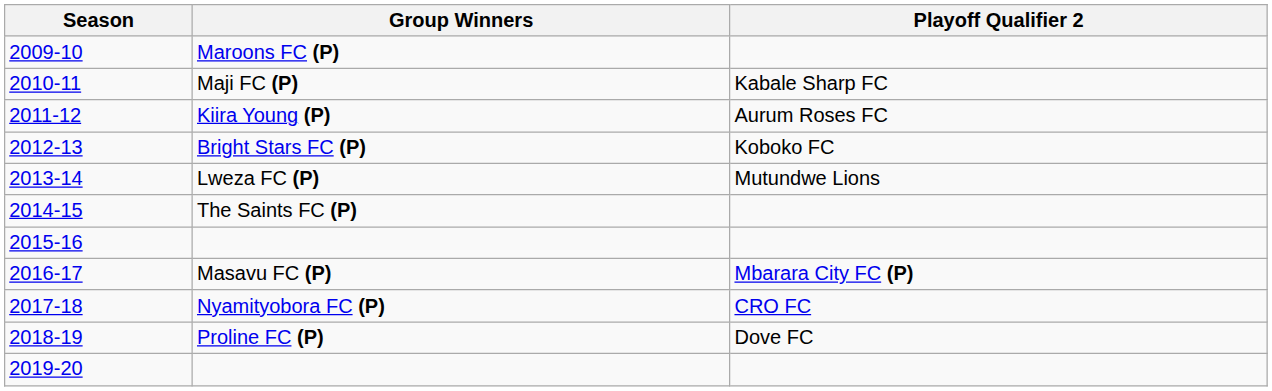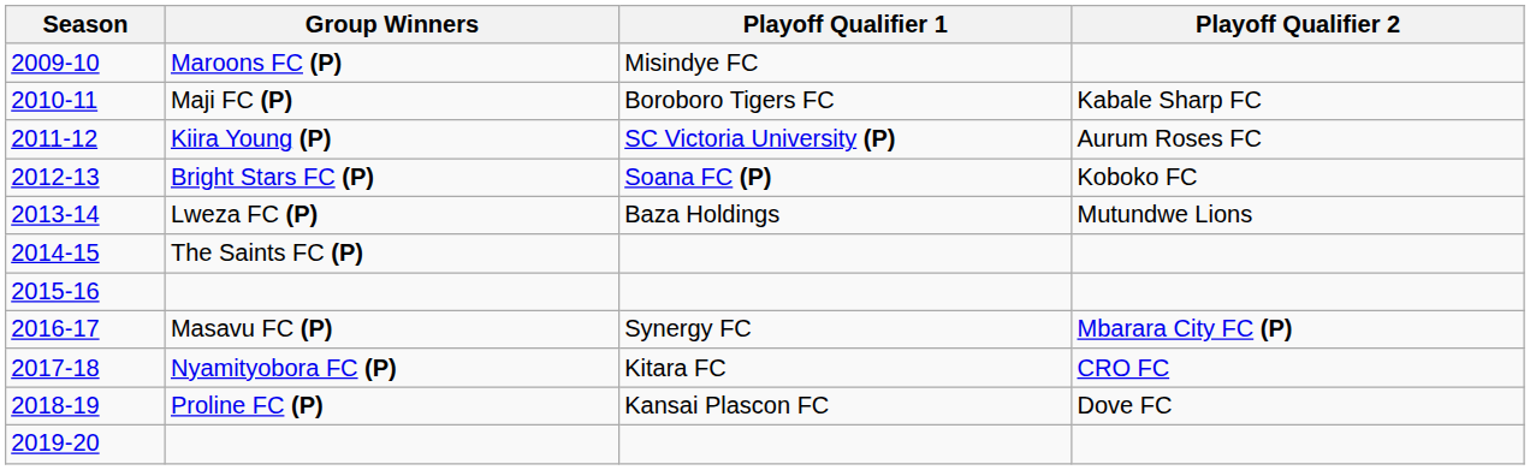 <table class="wikitable" style="width:80%; font-size:100%">
 <tr>
 <th width="100px">Season</th>
 <th width="300px">Group Winners</th>
+<th width="300px">Playoff Qualifier 1</th>
 <th width="300px">Playoff Qualifier 2</th>
 </tr>
 <tr>
 <td><a href='#'>2009-10</a></td>
 <td><a href='#'>Maroons FC</a> <strong>(P)</strong></td>
+<td>Misindye FC</td>
 <td></td>
 </tr>
 <tr>
 <td><a href='#'>2010-11</a></td>
 <td>Maji FC <strong>(P)</strong></td>
+<td>Boroboro Tigers FC</td>
 <td>Kabale Sharp FC</td>
 </tr>
 <tr>
 <td><a href='#'>2011-12</a></td>
 <td><a href='#'>Kiira Young</a>  <strong>(P)</strong></td>
+<td><a href='#'>SC Victoria University</a> <strong>(P)</strong></td>
 <td>Aurum Roses FC</td>
 </tr>
 <tr>
 <td><a href='#'>2012-13</a></td>
 <td><a href='#'>Bright Stars FC</a> <strong>(P)</strong></td>
+<td><a href='#'>Soana FC</a> <strong>(P)</strong></td>
 <td>Koboko FC</td>
 </tr>
 <tr>
 <td><a href='#'>2013-14</a></td>
 <td>Lweza FC <strong>(P)</strong></td>
+<td>Baza Holdings</td>
 <td>Mutundwe Lions</td>
 </tr>
 <tr>
 <td><a href='#'>2014-15</a></td>
 <td>The Saints FC <strong>(P)</strong></td>
 <td></td>
+<td></td>
 </tr>
 <tr>
 <td><a href='#'>2015-16</a></td>
+<td></td>
 <td></td>
 <td></td>
 </tr>
 <tr>
 <td><a href='#'>2016-17</a></td>
 <td>Masavu FC <strong>(P)</strong></td>
+<td>Synergy FC</td>
 <td><a href='#'>Mbarara City FC</a> <strong>(P)</strong></td>
 </tr>
 <tr>
 <td><a href='#'>2017-18</a></td>
 <td><a href='#'>Nyamityobora FC</a> <strong>(P)</strong></td>
+<td>Kitara FC</td>
 <td><a href='#'>CRO FC</a></td>
 </tr>
 <tr>
 <td><a href='#'>2018-19</a></td>
 <td><a href='#'>Proline FC</a> <strong>(P)</strong></td>
+<td>Kansai Plascon FC</td>
 <td>Dove FC</td>
 </tr>
 <tr>
 <td><a href='#'>2019-20</a></td>
 <td></td>
 <td></td>
+<td></td>
 </tr>
 </table>
